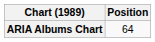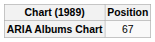 <table class="wikitable sortable plainrowheaders" style="text-align:center">
 <tr>
 <th scope="col">Chart (1989)</th>
 <th scope="col">Position</th>
 </tr>
 <tr>
 <th scope="row">ARIA Albums Chart</th>
-<td>64</td>
+<td>67</td>
 </tr>
 </table>
